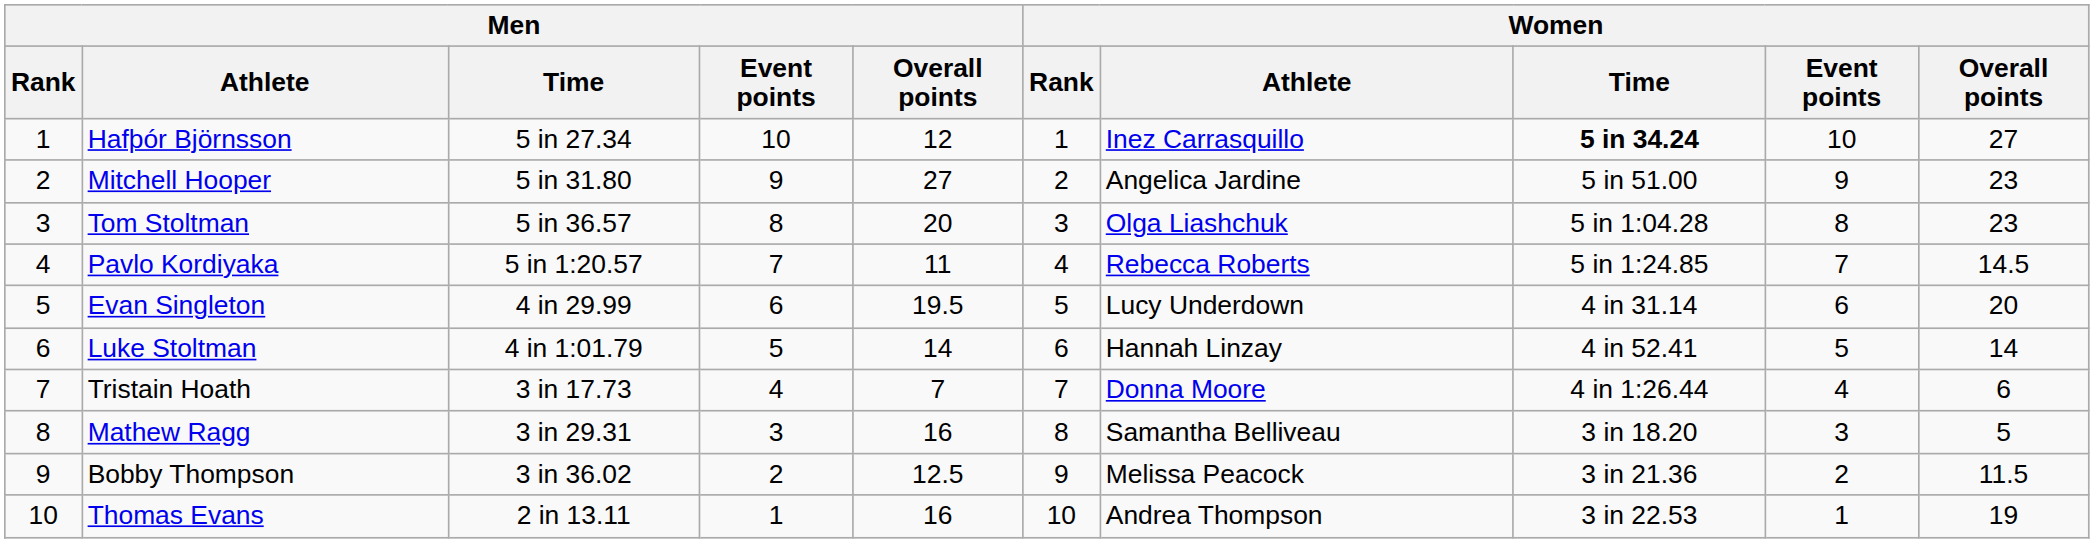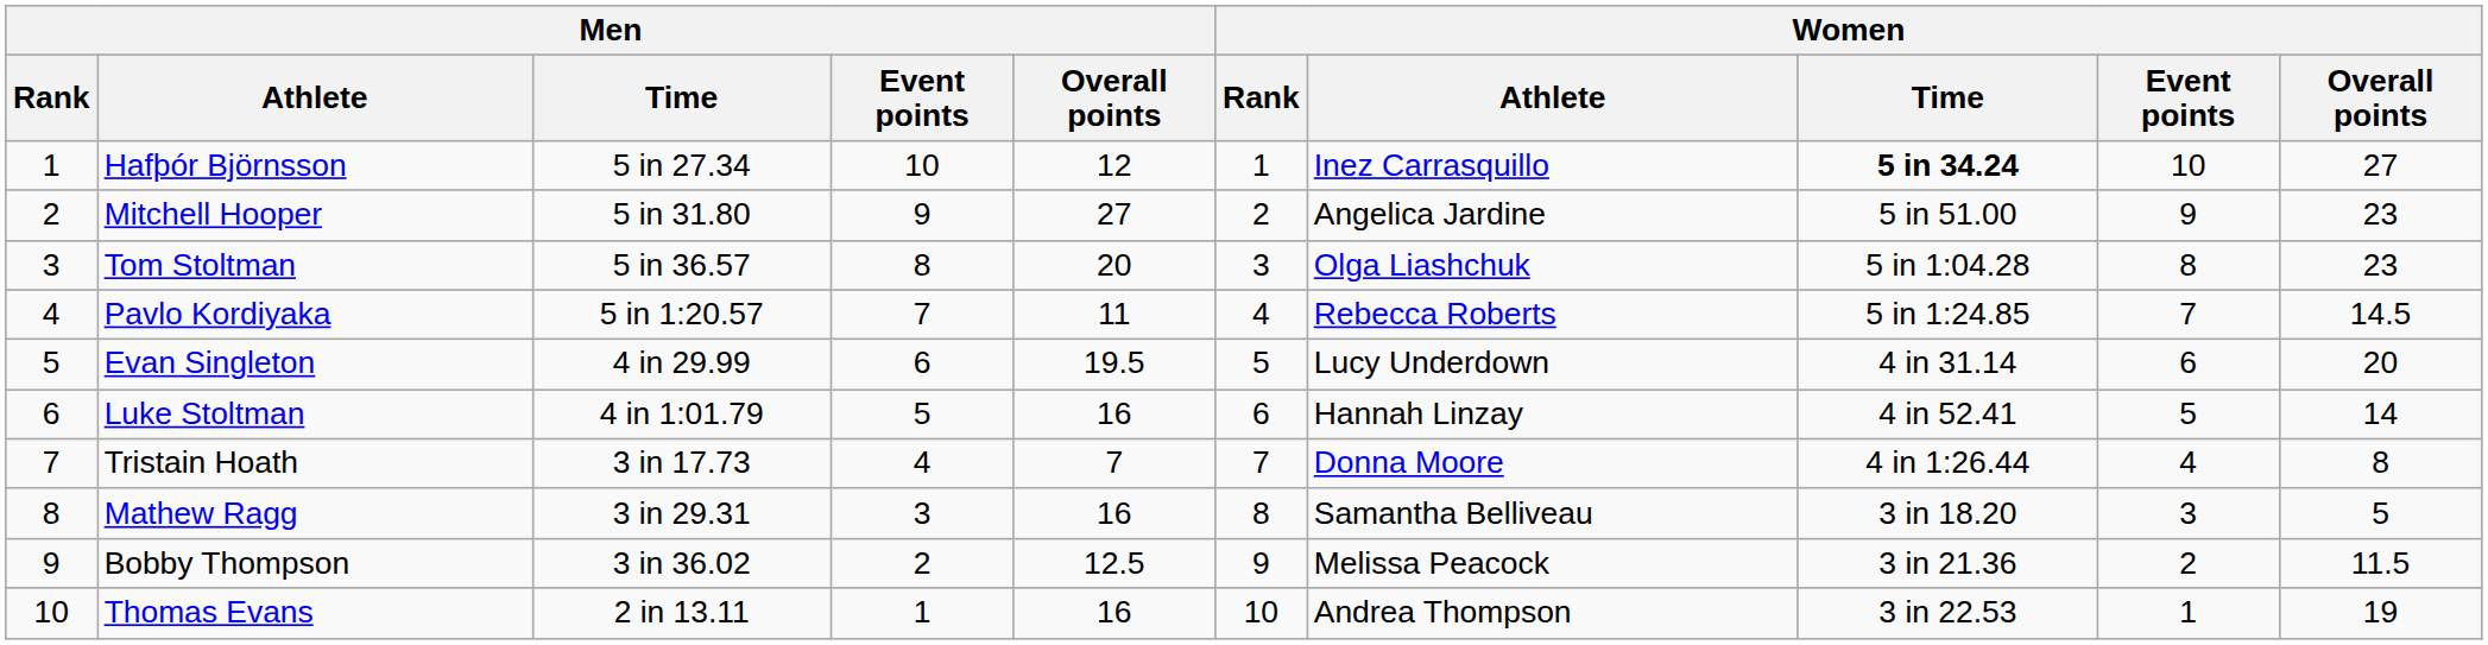 <table class="wikitable sortable" style="text-align:center;width: 100%;">
 <tr>
 <th colspan="5">Men</th>
 <th colspan="5">Women</th>
 </tr>
 <tr>
 <th scope="col" style="width: 10px;">Rank</th>
 <th scope="col">Athlete</th>
 <th scope="col">Time</th>
 <th scope="col">Event<br> points</th>
 <th scope="col">Overall<br> points</th>
 <th scope="col" style="width: 10px;">Rank</th>
 <th scope="col">Athlete</th>
 <th scope="col">Time</th>
 <th scope="col">Event<br> points</th>
 <th scope="col">Overall<br> points</th>
 </tr>
 <tr>
 <td>1</td>
 <td align=left> <a href='#'>Hafþór Björnsson</a></td>
 <td>5 in 27.34</td>
 <td>10</td>
 <td>12</td>
 <td>1</td>
 <td align=left> <a href='#'>Inez Carrasquillo</a></td>
 <td><strong>5 in 34.24</strong></td>
 <td>10</td>
 <td>27</td>
 </tr>
 <tr>
 <td>2</td>
 <td align=left> <a href='#'>Mitchell Hooper</a></td>
 <td>5 in 31.80</td>
 <td>9</td>
 <td>27</td>
 <td>2</td>
 <td align=left> Angelica Jardine</td>
 <td>5 in 51.00</td>
 <td>9</td>
 <td>23</td>
 </tr>
 <tr>
 <td>3</td>
 <td align=left> <a href='#'>Tom Stoltman</a></td>
 <td>5 in 36.57</td>
 <td>8</td>
 <td>20</td>
 <td>3</td>
 <td align=left> <a href='#'>Olga Liashchuk</a></td>
 <td>5 in 1:04.28</td>
 <td>8</td>
 <td>23</td>
 </tr>
 <tr>
 <td>4</td>
 <td align=left> <a href='#'>Pavlo Kordiyaka</a></td>
 <td>5 in 1:20.57</td>
 <td>7</td>
 <td>11</td>
 <td>4</td>
 <td align=left> <a href='#'>Rebecca Roberts</a></td>
 <td>5 in 1:24.85</td>
 <td>7</td>
 <td>14.5</td>
 </tr>
 <tr>
 <td>5</td>
 <td align=left> <a href='#'>Evan Singleton</a></td>
 <td>4 in 29.99</td>
 <td>6</td>
 <td>19.5</td>
 <td>5</td>
 <td align=left> Lucy Underdown</td>
 <td>4 in 31.14</td>
 <td>6</td>
 <td>20</td>
 </tr>
 <tr>
 <td>6</td>
 <td align=left> <a href='#'>Luke Stoltman</a></td>
 <td>4 in 1:01.79</td>
 <td>5</td>
-<td>14</td>
+<td>16</td>
 <td>6</td>
 <td align=left> Hannah Linzay</td>
 <td>4 in 52.41</td>
 <td>5</td>
 <td>14</td>
 </tr>
 <tr>
 <td>7</td>
 <td align=left> Tristain Hoath</td>
 <td>3 in 17.73</td>
 <td>4</td>
 <td>7</td>
 <td>7</td>
 <td align=left> <a href='#'>Donna Moore</a></td>
 <td>4 in 1:26.44</td>
 <td>4</td>
-<td>6</td>
+<td>8</td>
 </tr>
 <tr>
 <td>8</td>
 <td align=left> <a href='#'>Mathew Ragg</a></td>
 <td>3 in 29.31</td>
 <td>3</td>
 <td>16</td>
 <td>8</td>
 <td align=left> Samantha Belliveau</td>
 <td>3 in 18.20</td>
 <td>3</td>
 <td>5</td>
 </tr>
 <tr>
 <td>9</td>
 <td align=left> Bobby Thompson</td>
 <td>3 in 36.02</td>
 <td>2</td>
 <td>12.5</td>
 <td>9</td>
 <td align=left> Melissa Peacock</td>
 <td>3 in 21.36</td>
 <td>2</td>
 <td>11.5</td>
 </tr>
 <tr>
 <td>10</td>
 <td align=left> <a href='#'>Thomas Evans</a></td>
 <td>2 in 13.11</td>
 <td>1</td>
 <td>16</td>
 <td>10</td>
 <td align=left> Andrea Thompson</td>
 <td>3 in 22.53</td>
 <td>1</td>
 <td>19</td>
 </tr>
 </table>
